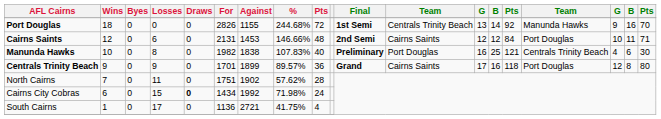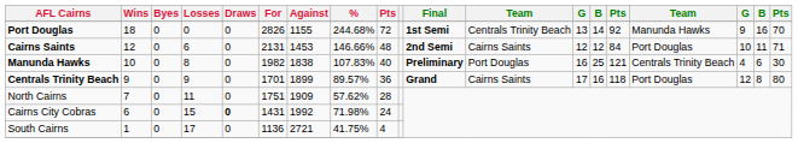 <table style="font-size: 85%; text-align: left;" class="wikitable">
 <tr>
 <th style="color:crimson">AFL Cairns</th>
 <th style="color:crimson">Wins</th>
 <th style="color:crimson">Byes</th>
 <th style="color:crimson">Losses</th>
 <th style="color:crimson">Draws</th>
 <th style="color:crimson">For</th>
 <th style="color:crimson">Against</th>
 <th style="color:crimson">%</th>
 <th style="color:crimson">Pts</th>
 <th></th>
 <th style="color:green">Final</th>
 <th style="color:green">Team</th>
 <th style="color:green">G</th>
 <th style="color:green">B</th>
 <th style="color:green">Pts</th>
 <th style="color:green">Team</th>
 <th style="color:green">G</th>
 <th style="color:green">B</th>
 <th style="color:green">Pts</th>
 </tr>
 <tr>
 </tr>
 <tr>
 </tr>
 <tr>
 <td><strong>	Port Douglas	</strong></td>
 <td>18</td>
 <td>0</td>
 <td>0</td>
 <td>0</td>
 <td>2826</td>
 <td>1155</td>
 <td>244.68%</td>
 <td>72</td>
 <td></td>
 <td><strong>1st Semi</strong></td>
 <td>Centrals Trinity Beach</td>
 <td>13</td>
 <td>14</td>
 <td>92</td>
 <td>Manunda Hawks</td>
 <td>9</td>
 <td>16</td>
 <td>70</td>
 </tr>
 <tr>
 <td><strong>	Cairns Saints	</strong></td>
 <td>12</td>
 <td>0</td>
 <td>6</td>
 <td>0</td>
 <td>2131</td>
 <td>1453</td>
 <td>146.66%</td>
 <td>48</td>
 <td></td>
 <td><strong>2nd Semi</strong></td>
 <td>Cairns Saints</td>
 <td>12</td>
 <td>12</td>
 <td>84</td>
 <td>Port Douglas</td>
 <td>10</td>
 <td>11</td>
 <td>71</td>
 </tr>
 <tr>
 <td><strong>	Manunda Hawks	</strong></td>
 <td>10</td>
 <td>0</td>
 <td>8</td>
 <td>0</td>
 <td>1982</td>
 <td>1838</td>
 <td>107.83%</td>
 <td>40</td>
 <td></td>
 <td><strong>Preliminary</strong></td>
 <td>Port Douglas</td>
 <td>16</td>
 <td>25</td>
 <td>121</td>
 <td>Centrals Trinity Beach</td>
 <td>4</td>
 <td>6</td>
 <td>30</td>
 </tr>
 <tr>
 <td><strong>	Centrals Trinity Beach	</strong></td>
 <td>9</td>
 <td>0</td>
 <td>9</td>
 <td>0</td>
 <td>1701</td>
 <td>1899</td>
 <td>89.57%</td>
 <td>36</td>
 <td></td>
 <td><strong>Grand</strong></td>
 <td>Cairns Saints</td>
 <td>17</td>
 <td>16</td>
 <td>118</td>
 <td>Port Douglas</td>
 <td>12</td>
 <td>8</td>
 <td>80</td>
 </tr>
 <tr>
 <td>North Cairns</td>
 <td>7</td>
 <td>0</td>
 <td>11</td>
 <td>0</td>
 <td>1751</td>
-<td>1902</td>
+<td>1909</td>
 <td>57.62%</td>
 <td>28</td>
 <td></td>
 </tr>
 <tr>
 <td>Cairns City Cobras</td>
 <td>6</td>
 <td>0</td>
 <td>15</td>
 <td><strong>0</strong></td>
-<td>1434</td>
+<td>1431</td>
 <td>1992</td>
 <td>71.98%</td>
 <td>24</td>
 <td></td>
 </tr>
 <tr>
 <td>South Cairns</td>
 <td>1</td>
 <td>0</td>
 <td>17</td>
 <td>0</td>
 <td>1136</td>
 <td>2721</td>
 <td>41.75%</td>
 <td>4</td>
 <td></td>
 </tr>
 <tr>
 </tr>
 </table>
